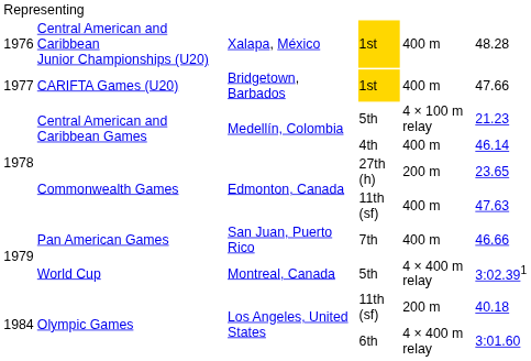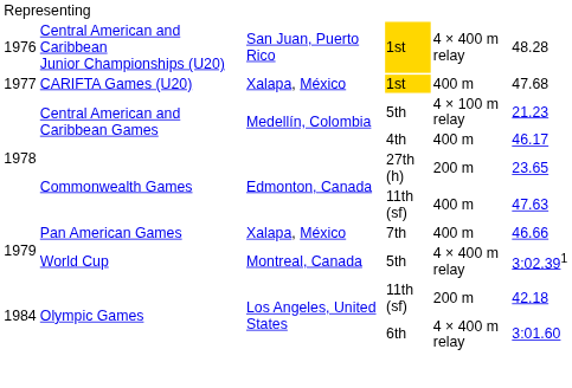 <table>
 <tr>
 <td colspan="6">Representing </td>
 </tr>
 <tr>
 <td>1976</td>
 <td><a href='#'>Central American and Caribbean<br> Junior Championships (U20)</a></td>
-<td><a href='#'>Xalapa</a>, <a href='#'>México</a></td>
+<td><a href='#'>San Juan, Puerto Rico</a></td>
 <td bgcolor=gold>1st</td>
-<td>400 m</td>
+<td>4 × 400 m relay</td>
 <td>48.28</td>
 </tr>
 <tr>
 <td>1977</td>
 <td><a href='#'>CARIFTA Games (U20)</a></td>
-<td><a href='#'>Bridgetown</a>, <a href='#'>Barbados</a></td>
+<td><a href='#'>Xalapa</a>, <a href='#'>México</a></td>
 <td bgcolor=gold>1st</td>
 <td>400 m</td>
-<td>47.66</td>
+<td>47.68</td>
 </tr>
 <tr>
 <td rowspan=4>1978</td>
 <td rowspan=2><a href='#'>Central American and Caribbean Games</a></td>
 <td rowspan=2><a href='#'>Medellín, Colombia</a></td>
 <td>5th</td>
 <td>4 × 100 m relay</td>
 <td><a href='#'>21.23</a></td>
 </tr>
 <tr>
 <td>4th</td>
 <td>400 m</td>
-<td><a href='#'>46.14</a></td>
+<td><a href='#'>46.17</a></td>
 </tr>
 <tr>
 <td rowspan=2><a href='#'>Commonwealth Games</a></td>
 <td rowspan=2><a href='#'>Edmonton, Canada</a></td>
 <td>27th (h)</td>
 <td>200 m</td>
 <td><a href='#'>23.65</a></td>
 </tr>
 <tr>
 <td>11th (sf)</td>
 <td>400 m</td>
 <td><a href='#'>47.63</a></td>
 </tr>
 <tr>
 <td rowspan=2>1979</td>
 <td><a href='#'>Pan American Games</a></td>
-<td><a href='#'>San Juan, Puerto Rico</a></td>
+<td><a href='#'>Xalapa</a>, <a href='#'>México</a></td>
 <td>7th</td>
 <td>400 m</td>
 <td><a href='#'>46.66</a></td>
 </tr>
 <tr>
 <td><a href='#'>World Cup</a></td>
 <td><a href='#'>Montreal, Canada</a></td>
 <td>5th</td>
 <td>4 × 400 m relay</td>
 <td><a href='#'>3:02.39</a><sup>1</sup></td>
 </tr>
 <tr>
 <td rowspan=2>1984</td>
 <td rowspan=2><a href='#'>Olympic Games</a></td>
 <td rowspan=2><a href='#'>Los Angeles, United States</a></td>
 <td>11th (sf)</td>
 <td>200 m</td>
-<td><a href='#'>40.18</a></td>
+<td><a href='#'>42.18</a></td>
 </tr>
 <tr>
 <td>6th</td>
 <td>4 × 400 m relay</td>
 <td><a href='#'>3:01.60</a></td>
 </tr>
 </table>
